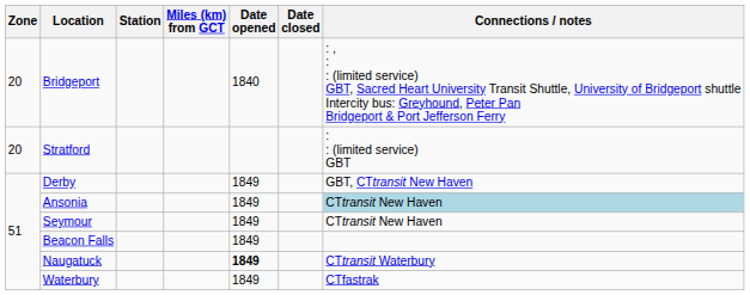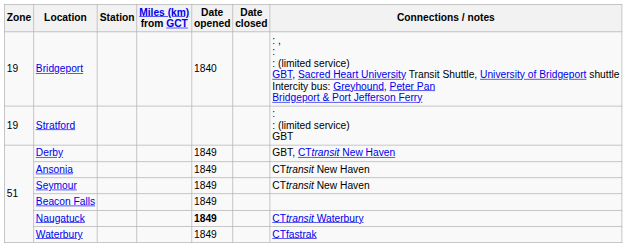 <table class="wikitable">
 <tr>
 <th>Zone</th>
 <th>Location</th>
 <th>Station</th>
 <th><a href='#'>Miles (km)</a><br>from <a href='#'>GCT</a></th>
 <th>Date<br>opened</th>
 <th>Date<br>closed</th>
 <th>Connections / notes</th>
 </tr>
 <tr>
-<td>20</td>
+<td>19</td>
 <td><a href='#'>Bridgeport</a></td>
 <td> </td>
 <td></td>
 <td>1840</td>
 <td></td>
 <td>: , <br>: <br>:  (limited service)<br> <a href='#'>GBT</a>, <a href='#'>Sacred Heart University</a> Transit Shuttle, <a href='#'>University of Bridgeport</a> shuttle<br> Intercity bus: <a href='#'>Greyhound</a>, <a href='#'>Peter Pan</a><br> <a href='#'>Bridgeport & Port Jefferson Ferry</a></td>
 </tr>
 <tr>
-<td>20</td>
+<td>19</td>
 <td><a href='#'>Stratford</a></td>
 <td></td>
 <td></td>
 <td></td>
 <td></td>
 <td>: <br>:  (limited service)<br> GBT</td>
 </tr>
 <tr>
 <td rowspan=6>51</td>
 <td><a href='#'>Derby</a></td>
 <td></td>
 <td></td>
 <td>1849</td>
 <td></td>
 <td> GBT, <a href='#'>CT<em>transit</em> New Haven</a></td>
 </tr>
 <tr>
 <td><a href='#'>Ansonia</a></td>
 <td></td>
 <td></td>
 <td>1849</td>
 <td></td>
-<td style="background: lightblue;"> CT<em>transit</em> New Haven</td>
+<td> CT<em>transit</em> New Haven</td>
 </tr>
 <tr>
 <td><a href='#'>Seymour</a></td>
 <td></td>
 <td></td>
 <td>1849</td>
 <td></td>
 <td> CT<em>transit</em> New Haven</td>
 </tr>
 <tr>
 <td><a href='#'>Beacon Falls</a></td>
 <td></td>
 <td></td>
 <td>1849</td>
 <td></td>
 <td></td>
 </tr>
 <tr>
 <td><a href='#'>Naugatuck</a></td>
 <td></td>
 <td></td>
 <td><strong>1849</strong></td>
 <td></td>
 <td> <a href='#'>CT<em>transit</em> Waterbury</a></td>
 </tr>
 <tr>
 <td><a href='#'>Waterbury</a></td>
 <td> </td>
 <td></td>
 <td>1849</td>
 <td></td>
 <td> <a href='#'>CTfastrak</a></td>
 </tr>
 </table>
